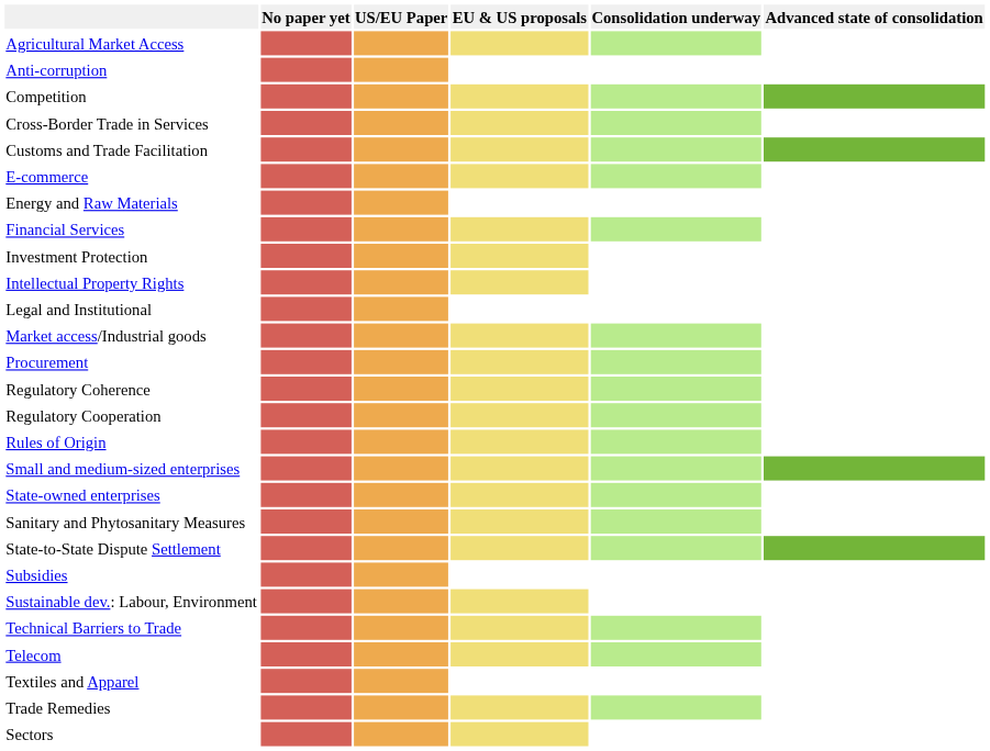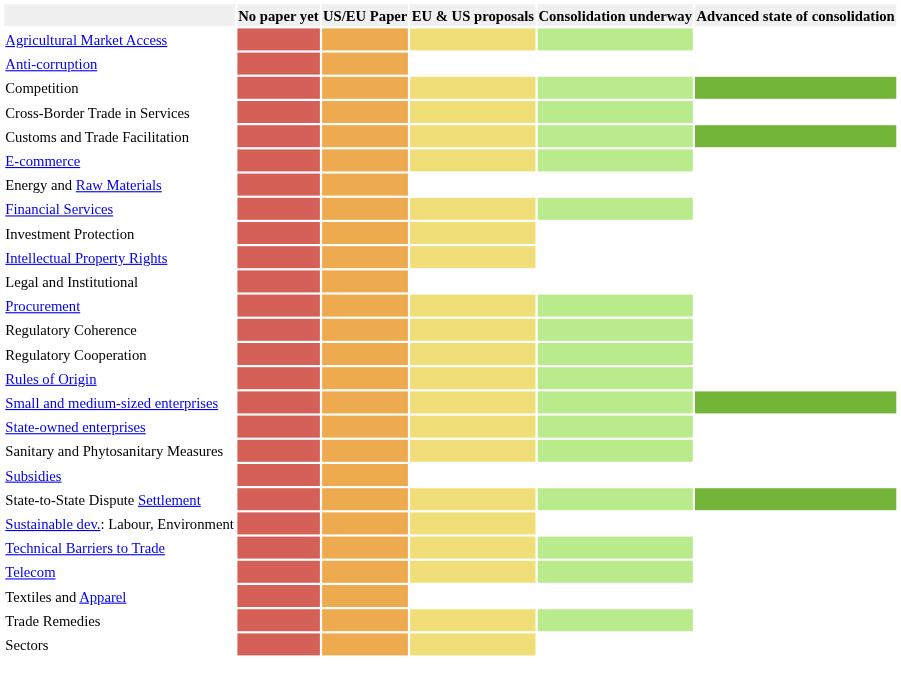 <table>
 <tr>
 <td style="text-align:center; background:#f0f0f0;"></td>
 <td style="text-align:center; background:#f0f0f0;"><strong><small>No paper yet</small></strong></td>
 <td style="text-align:center; background:#f0f0f0;"><strong><small>US/EU Paper</small></strong></td>
 <td style="text-align:center; background:#f0f0f0;"><strong><small>EU & US proposals</small></strong></td>
 <td style="text-align:center; background:#f0f0f0;"><strong><small>Consolidation underway</small></strong></td>
 <td style="text-align:center; background:#f0f0f0;"><strong><small>Advanced state of consolidation</small></strong></td>
 </tr>
 <tr>
 <td><small><a href='#'>Agricultural Market Access</a></small></td>
 <td style="background:#d46058;"></td>
 <td style="background:#eeaa4e;"></td>
 <td style="background:#f0df78;"></td>
 <td style="background:#b9eb8d;"></td>
 <td></td>
 </tr>
 <tr>
 <td><small><a href='#'>Anti-corruption</a></small></td>
 <td style="background:#d46058;"></td>
 <td style="background:#eeaa4e;"></td>
 <td></td>
 <td></td>
 <td></td>
 </tr>
 <tr>
 <td><small>Competition</small></td>
 <td style="background:#d46058;"></td>
 <td style="background:#eeaa4e;"></td>
 <td style="background:#f0df78;"></td>
 <td style="background:#b9eb8d;"></td>
 <td style="background:#73b539;"></td>
 </tr>
 <tr>
 <td><small>Cross-Border Trade in Services</small></td>
 <td style="background:#d46058;"></td>
 <td style="background:#eeaa4e;"></td>
 <td style="background:#f0df78;"></td>
 <td style="background:#b9eb8d;"></td>
 <td></td>
 </tr>
 <tr>
 <td><small>Customs and Trade Facilitation</small></td>
 <td style="background:#d46058;"></td>
 <td style="background:#eeaa4e;"></td>
 <td style="background:#f0df78;"></td>
 <td style="background:#b9eb8d;"></td>
 <td style="background:#73b539;"></td>
 </tr>
 <tr>
 <td><small><a href='#'>E-commerce</a></small></td>
 <td style="background:#d46058;"></td>
 <td style="background:#eeaa4e;"></td>
 <td style="background:#f0df78;"></td>
 <td style="background:#b9eb8d;"></td>
 <td></td>
 </tr>
 <tr>
 <td><small>Energy and <a href='#'>Raw Materials</a></small></td>
 <td style="background:#d46058;"></td>
 <td style="background:#eeaa4e;"></td>
 <td></td>
 <td></td>
 <td></td>
 </tr>
 <tr>
 <td><small><a href='#'>Financial Services</a></small></td>
 <td style="background:#d46058;"></td>
 <td style="background:#eeaa4e;"></td>
 <td style="background:#f0df78;"></td>
 <td style="background:#b9eb8d;"></td>
 <td></td>
 </tr>
 <tr>
 <td><small>Investment Protection</small></td>
 <td style="background:#d46058;"></td>
 <td style="background:#eeaa4e;"></td>
 <td style="background:#f0df78;"></td>
 <td></td>
 <td></td>
 </tr>
 <tr>
 <td><small><a href='#'>Intellectual Property Rights</a></small></td>
 <td style="background:#d46058;"></td>
 <td style="background:#eeaa4e;"></td>
 <td style="background:#f0df78;"></td>
 <td></td>
 <td></td>
 </tr>
 <tr>
 <td><small>Legal and Institutional</small></td>
 <td style="background:#d46058;"></td>
 <td style="background:#eeaa4e;"></td>
 <td></td>
 <td></td>
 <td></td>
 </tr>
 <tr>
-<td><small><a href='#'>Market access</a>/Industrial goods</small></td>
-<td style="background:#d46058;"></td>
-<td style="background:#eeaa4e;"></td>
-<td style="background:#f0df78;"></td>
-<td style="background:#b9eb8d;"></td>
-<td></td>
-</tr>
-<tr>
 <td><small><a href='#'>Procurement</a></small></td>
 <td style="background:#d46058;"></td>
 <td style="background:#eeaa4e;"></td>
 <td style="background:#f0df78;"></td>
 <td style="background:#b9eb8d;"></td>
 <td></td>
 </tr>
 <tr>
 <td><small>Regulatory Coherence</small></td>
 <td style="background:#d46058;"></td>
 <td style="background:#eeaa4e;"></td>
 <td style="background:#f0df78;"></td>
 <td style="background:#b9eb8d;"></td>
 <td></td>
 </tr>
 <tr>
 <td><small>Regulatory Cooperation</small></td>
 <td style="background:#d46058;"></td>
 <td style="background:#eeaa4e;"></td>
 <td style="background:#f0df78;"></td>
 <td style="background:#b9eb8d;"></td>
 <td></td>
 </tr>
 <tr>
 <td><small><a href='#'>Rules of Origin</a></small></td>
 <td style="background:#d46058;"></td>
 <td style="background:#eeaa4e;"></td>
 <td style="background:#f0df78;"></td>
 <td style="background:#b9eb8d;"></td>
 <td></td>
 </tr>
 <tr>
 <td><small><a href='#'>Small and medium-sized enterprises</a></small></td>
 <td style="background:#d46058;"></td>
 <td style="background:#eeaa4e;"></td>
 <td style="background:#f0df78;"></td>
 <td style="background:#b9eb8d;"></td>
 <td style="background:#73b539;"></td>
 </tr>
 <tr>
 <td><small><a href='#'>State-owned enterprises</a></small></td>
 <td style="background:#d46058;"></td>
 <td style="background:#eeaa4e;"></td>
 <td style="background:#f0df78;"></td>
 <td style="background:#b9eb8d;"></td>
 <td></td>
 </tr>
 <tr>
 <td><small>Sanitary and Phytosanitary Measures</small></td>
 <td style="background:#d46058;"></td>
 <td style="background:#eeaa4e;"></td>
 <td style="background:#f0df78;"></td>
 <td style="background:#b9eb8d;"></td>
 <td></td>
 </tr>
 <tr>
+<td><small><a href='#'>Subsidies</a></small></td>
+<td style="background:#d46058;"></td>
+<td style="background:#eeaa4e;"></td>
+<td></td>
+<td></td>
+<td></td>
+</tr>
+<tr>
 <td><small>State-to-State Dispute <a href='#'>Settlement</a></small></td>
 <td style="background:#d46058;"></td>
 <td style="background:#eeaa4e;"></td>
 <td style="background:#f0df78;"></td>
 <td style="background:#b9eb8d;"></td>
 <td style="background:#73b539;"></td>
-</tr>
-<tr>
-<td><small><a href='#'>Subsidies</a></small></td>
-<td style="background:#d46058;"></td>
-<td style="background:#eeaa4e;"></td>
-<td></td>
-<td></td>
-<td></td>
 </tr>
 <tr>
 <td><small><a href='#'>Sustainable dev.</a>: Labour, Environment</small></td>
 <td style="background:#d46058;"></td>
 <td style="background:#eeaa4e;"></td>
 <td style="background:#f0df78;"></td>
 <td></td>
 <td></td>
 </tr>
 <tr>
 <td><small><a href='#'>Technical Barriers to Trade</a></small></td>
 <td style="background:#d46058;"></td>
 <td style="background:#eeaa4e;"></td>
 <td style="background:#f0df78;"></td>
 <td style="background:#b9eb8d;"></td>
 <td></td>
 </tr>
 <tr>
 <td><small><a href='#'>Telecom</a></small></td>
 <td style="background:#d46058;"></td>
 <td style="background:#eeaa4e;"></td>
 <td style="background:#f0df78;"></td>
 <td style="background:#b9eb8d;"></td>
 <td></td>
 </tr>
 <tr>
 <td><small>Textiles and <a href='#'>Apparel</a></small></td>
 <td style="background:#d46058;"></td>
 <td style="background:#eeaa4e;"></td>
 <td></td>
 <td></td>
 <td></td>
 </tr>
 <tr>
 <td><small>Trade Remedies</small></td>
 <td style="background:#d46058;"></td>
 <td style="background:#eeaa4e;"></td>
 <td style="background:#f0df78;"></td>
 <td style="background:#b9eb8d;"></td>
 <td></td>
 </tr>
 <tr>
 <td><small>Sectors</small></td>
 <td style="background:#d46058;"></td>
 <td style="background:#eeaa4e;"></td>
 <td style="background:#f0df78;"></td>
 <td></td>
 <td></td>
 </tr>
 <tr>
 <td></td>
 </tr>
 </table>
